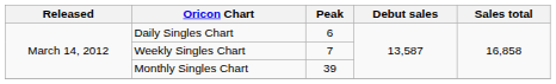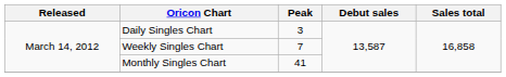 <table class="wikitable" style="width:750px;">
 <tr>
 <th style="text-align:center;">Released</th>
 <th style="text-align:center;"><a href='#'>Oricon</a> Chart</th>
 <th style="text-align:center;">Peak</th>
 <th style="text-align:center;">Debut sales</th>
 <th style="text-align:center;">Sales total</th>
 </tr>
 <tr>
 <td style="text-align:center;" rowspan="3">March 14, 2012</td>
 <td align="left">Daily Singles Chart</td>
-<td style="text-align:center;">6</td>
+<td style="text-align:center;">3</td>
 <td style="text-align:center;" rowspan="3">13,587</td>
 <td style="text-align:center;" rowspan="3">16,858</td>
 </tr>
 <tr>
 <td align="left">Weekly Singles Chart</td>
 <td style="text-align:center;">7</td>
 </tr>
 <tr>
 <td align="left">Monthly Singles Chart</td>
-<td style="text-align:center;">39</td>
+<td style="text-align:center;">41</td>
 </tr>
 <tr>
 </tr>
 </table>
